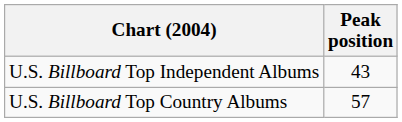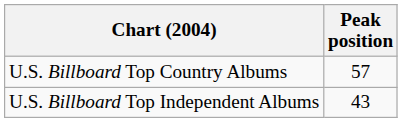 <table class="wikitable">
 <tr>
 <th>Chart (2004)</th>
 <th>Peak<br>position</th>
 </tr>
 <tr>
+<td>U.S. <em>Billboard</em> Top Country Albums</td>
+<td align="center">57</td>
+</tr>
+<tr>
 <td>U.S. <em>Billboard</em> Top Independent Albums</td>
 <td align="center">43</td>
 </tr>
-<tr>
-<td>U.S. <em>Billboard</em> Top Country Albums</td>
-<td align="center">57</td>
-</tr>
 </table>
